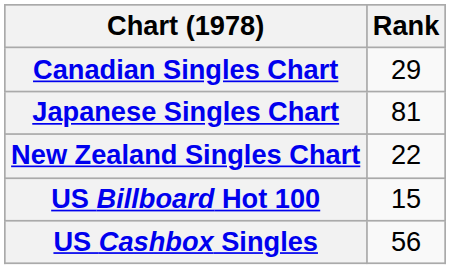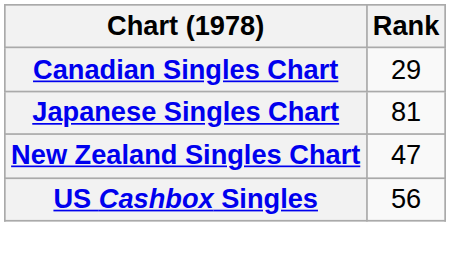 <table class="wikitable plainrowheaders sortable" style="text-align:center;">
 <tr>
 <th>Chart (1978)</th>
 <th>Rank</th>
 </tr>
 <tr>
 <th scope="row"><a href='#'>Canadian Singles Chart</a></th>
 <td>29</td>
 </tr>
 <tr>
 <th scope="row"><a href='#'>Japanese Singles Chart</a></th>
 <td>81</td>
 </tr>
 <tr>
 <th scope="row"><a href='#'>New Zealand Singles Chart</a></th>
-<td>22</td>
-</tr>
-<tr>
-<th scope="row"><a href='#'>US <em>Billboard</em> Hot 100</a></th>
-<td>15</td>
+<td>47</td>
 </tr>
 <tr>
 <th scope="row"><a href='#'>US <em>Cashbox</em> Singles</a></th>
 <td>56</td>
 </tr>
 </table>
